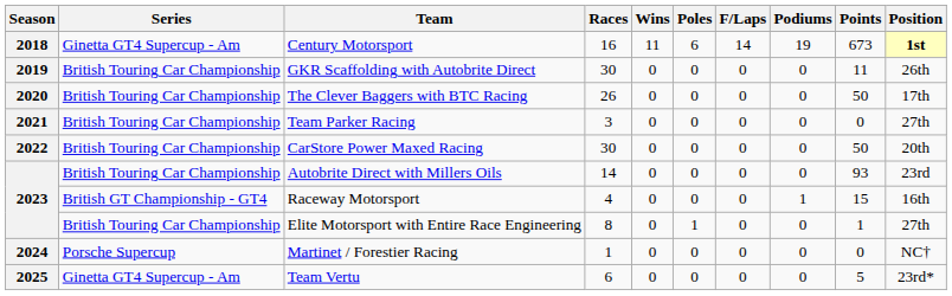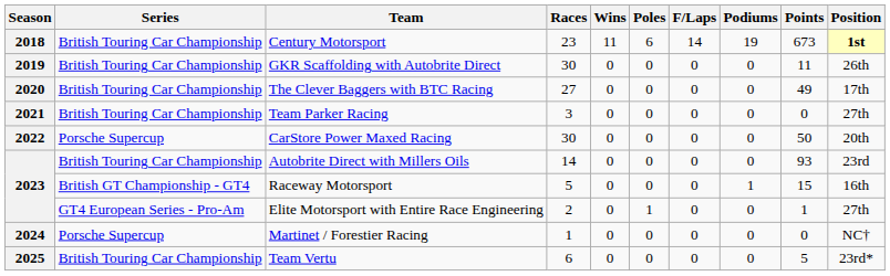 <table class="wikitable" style="font-size: 90%; text-align:center">
 <tr>
 <th>Season</th>
 <th>Series</th>
 <th>Team</th>
 <th>Races</th>
 <th>Wins</th>
 <th>Poles</th>
 <th>F/Laps</th>
 <th>Podiums</th>
 <th>Points</th>
 <th>Position</th>
 </tr>
 <tr>
 <th>2018</th>
-<td align=left><a href='#'>Ginetta GT4 Supercup - Am</a></td>
+<td align=left nowrap><a href='#'>British Touring Car Championship</a></td>
 <td align=left><a href='#'>Century Motorsport</a></td>
-<td>16</td>
+<td>23</td>
 <td>11</td>
 <td>6</td>
 <td>14</td>
 <td>19</td>
 <td>673</td>
 <td style="background:#FFFFBF;"><strong>1st</strong></td>
 </tr>
 <tr>
 <th>2019</th>
 <td align=left nowrap><a href='#'>British Touring Car Championship</a></td>
 <td align=left nowrap><a href='#'>GKR Scaffolding with Autobrite Direct</a></td>
 <td>30</td>
 <td>0</td>
 <td>0</td>
 <td>0</td>
 <td>0</td>
 <td>11</td>
 <td>26th</td>
 </tr>
 <tr>
 <th>2020</th>
 <td align=left><a href='#'>British Touring Car Championship</a></td>
 <td align=left><a href='#'>The Clever Baggers with BTC Racing</a></td>
-<td>26</td>
+<td>27</td>
 <td>0</td>
 <td>0</td>
 <td>0</td>
 <td>0</td>
-<td>50</td>
+<td>49</td>
 <td>17th</td>
 </tr>
 <tr>
 <th>2021</th>
 <td align=left><a href='#'>British Touring Car Championship</a></td>
 <td align=left><a href='#'>Team Parker Racing</a></td>
 <td>3</td>
 <td>0</td>
 <td>0</td>
 <td>0</td>
 <td>0</td>
 <td>0</td>
 <td>27th</td>
 </tr>
 <tr>
 <th>2022</th>
-<td align=left><a href='#'>British Touring Car Championship</a></td>
+<td align=left><a href='#'>Porsche Supercup</a></td>
 <td align=left><a href='#'>CarStore Power Maxed Racing</a></td>
 <td>30</td>
 <td>0</td>
 <td>0</td>
 <td>0</td>
 <td>0</td>
 <td>50</td>
 <td>20th</td>
 </tr>
 <tr>
 <th rowspan="3">2023</th>
 <td align=left><a href='#'>British Touring Car Championship</a></td>
 <td align=left><a href='#'>Autobrite Direct with Millers Oils</a></td>
 <td>14</td>
 <td>0</td>
 <td>0</td>
 <td>0</td>
 <td>0</td>
 <td>93</td>
 <td>23rd</td>
 </tr>
 <tr>
 <td align=left><a href='#'>British GT Championship - GT4</a></td>
 <td align=left>Raceway Motorsport</td>
-<td>4</td>
+<td>5</td>
 <td>0</td>
 <td>0</td>
 <td>0</td>
 <td>1</td>
 <td>15</td>
 <td>16th</td>
 </tr>
 <tr>
-<td align=left><a href='#'>British Touring Car Championship</a></td>
+<td align=left><a href='#'>GT4 European Series - Pro-Am</a></td>
 <td align=left nowrap>Elite Motorsport with Entire Race Engineering</td>
-<td>8</td>
+<td>2</td>
 <td>0</td>
 <td>1</td>
 <td>0</td>
 <td>0</td>
 <td>1</td>
 <td>27th</td>
 </tr>
 <tr>
 <th>2024</th>
 <td align=left><a href='#'>Porsche Supercup</a></td>
 <td align=left><a href='#'>Martinet</a> / Forestier Racing</td>
 <td>1</td>
 <td>0</td>
 <td>0</td>
 <td>0</td>
 <td>0</td>
 <td>0</td>
 <td>NC†</td>
 </tr>
 <tr>
 <th>2025</th>
-<td align=left><a href='#'>Ginetta GT4 Supercup - Am</a></td>
+<td align=left><a href='#'>British Touring Car Championship</a></td>
 <td align=left><a href='#'>Team Vertu</a></td>
 <td>6</td>
 <td>0</td>
 <td>0</td>
 <td>0</td>
 <td>0</td>
 <td>5</td>
 <td>23rd*</td>
 </tr>
 </table>
